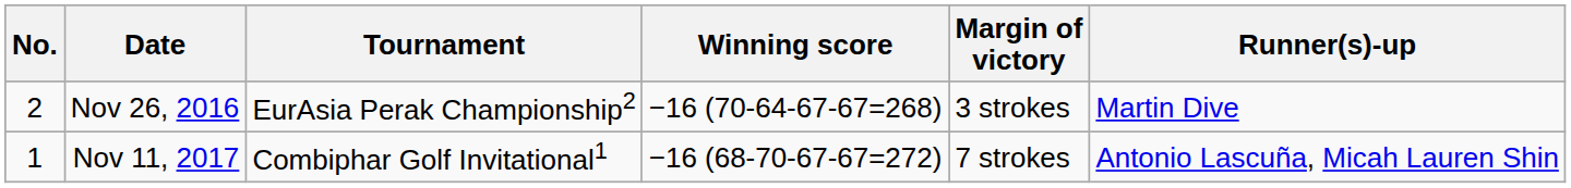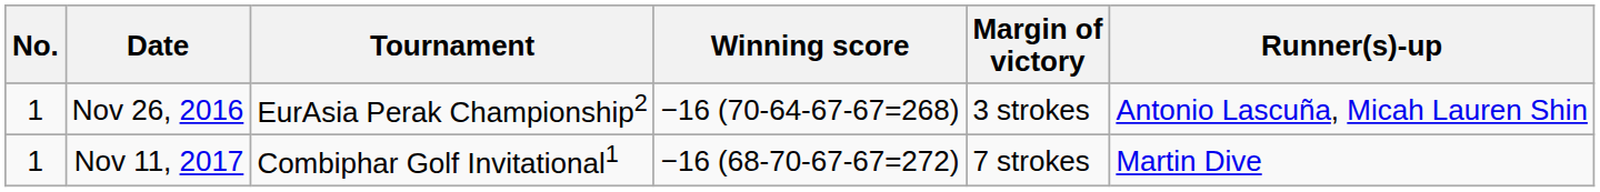 <table class="wikitable" style="font-size:95%;">
 <tr>
 <th>No.</th>
 <th>Date</th>
 <th>Tournament</th>
 <th>Winning score</th>
 <th>Margin of<br>victory</th>
 <th>Runner(s)-up</th>
 </tr>
 <tr>
-<td align=center>2</td>
+<td align=center>1</td>
 <td align=right>Nov 26, <a href='#'>2016</a></td>
 <td>EurAsia Perak Championship<sup>2</sup></td>
 <td>−16 (70-64-67-67=268)</td>
 <td>3 strokes</td>
-<td> <a href='#'>Martin Dive</a></td>
+<td> <a href='#'>Antonio Lascuña</a>,  <a href='#'>Micah Lauren Shin</a></td>
 </tr>
 <tr>
 <td align=center>1</td>
 <td align=right>Nov 11, <a href='#'>2017</a></td>
 <td>Combiphar Golf Invitational<sup>1</sup></td>
 <td>−16 (68-70-67-67=272)</td>
 <td>7 strokes</td>
-<td> <a href='#'>Antonio Lascuña</a>,  <a href='#'>Micah Lauren Shin</a></td>
+<td> <a href='#'>Martin Dive</a></td>
 </tr>
 </table>
